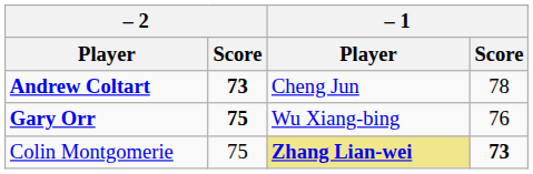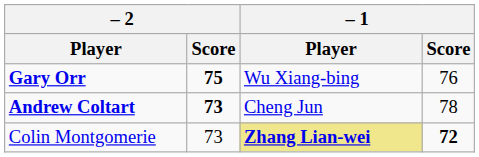 <table class=wikitable>
 <tr>
 <th colspan=2> – 2</th>
 <th colspan=2> – 1</th>
 </tr>
 <tr>
 <th width=150>Player</th>
 <th>Score</th>
 <th width=150>Player</th>
 <th>Score</th>
 </tr>
 <tr>
+<td><strong><a href='#'>Gary Orr</a></strong></td>
+<td align=center><strong>75</strong></td>
+<td><a href='#'>Wu Xiang-bing</a></td>
+<td align=center>76</td>
+</tr>
+<tr>
 <td><strong><a href='#'>Andrew Coltart</a></strong></td>
 <td align=center><strong>73</strong></td>
 <td><a href='#'>Cheng Jun</a></td>
 <td align=center>78</td>
 </tr>
 <tr>
-<td><strong><a href='#'>Gary Orr</a></strong></td>
-<td align=center><strong>75</strong></td>
-<td><a href='#'>Wu Xiang-bing</a></td>
-<td align=center>76</td>
-</tr>
-<tr>
 <td><a href='#'>Colin Montgomerie</a></td>
-<td align=center>75</td>
+<td align=center>73</td>
 <td style="background: khaki;"><strong><a href='#'>Zhang Lian-wei</a></strong></td>
-<td align=center><strong>73</strong></td>
+<td align=center><strong>72</strong></td>
 </tr>
 </table>
